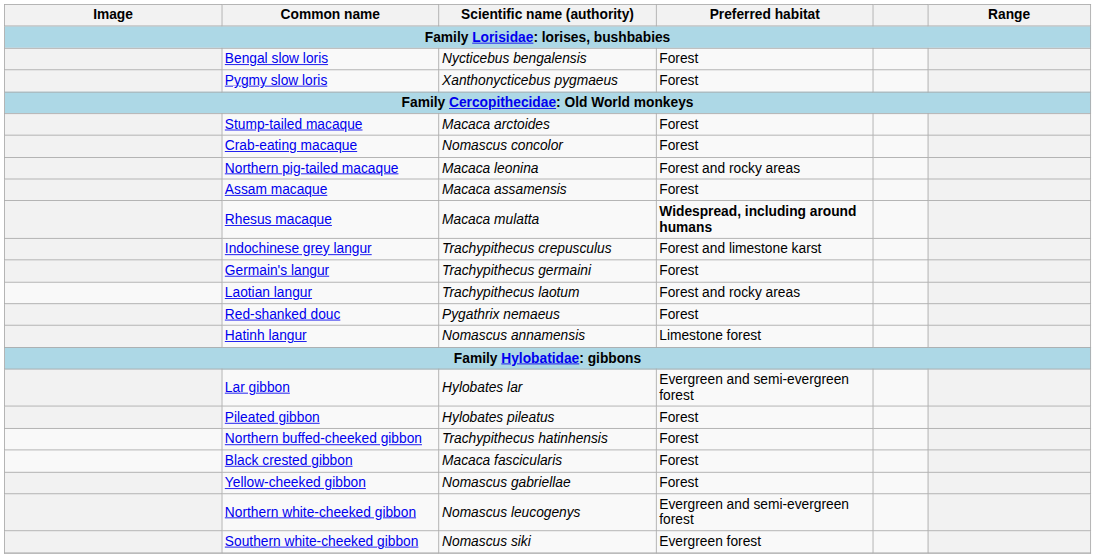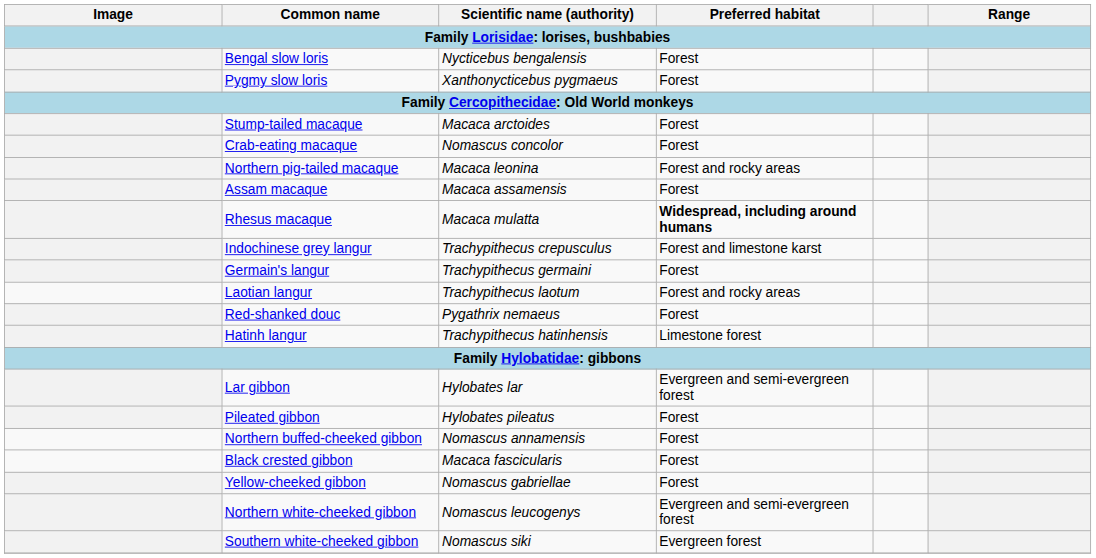 <table width=100% class="wikitable unsortable plainrowheaders">
 <tr>
 <th width="20%" style="text-align: center;">Image</th>
 <th width="20%">Common name</th>
 <th width="20%">Scientific name (authority)</th>
 <th width="20%">Preferred habitat</th>
 <th width="5%"></th>
 <th width="15%">Range</th>
 </tr>
 <tr>
 <td style="text-align:center;background:lightblue;" colspan=6><strong>Family <a href='#'>Lorisidae</a>: lorises, bushbabies</strong></td>
 </tr>
 <tr>
 <th style="text-align: center;"></th>
 <td><a href='#'>Bengal slow loris</a></td>
 <td><em>Nycticebus bengalensis</em><br></td>
 <td>Forest</td>
 <td><br></td>
 <th style="text-align: center;"></th>
 </tr>
 <tr>
 <th style="text-align: center;"></th>
 <td><a href='#'>Pygmy slow loris</a></td>
 <td><em>Xanthonycticebus pygmaeus</em><br></td>
 <td>Forest</td>
 <td><br></td>
 <th style="text-align: center;"></th>
 </tr>
 <tr>
 <td style="text-align:center;background:lightblue;" colspan=6><strong>Family <a href='#'>Cercopithecidae</a>: Old World monkeys</strong></td>
 </tr>
 <tr>
 <th style="text-align: center;"></th>
 <td><a href='#'>Stump-tailed macaque</a></td>
 <td><em>Macaca arctoides</em><br></td>
 <td>Forest</td>
 <td><br></td>
 <th style="text-align: center;"></th>
 </tr>
 <tr>
 <th style="text-align: center;"></th>
 <td><a href='#'>Crab-eating macaque</a></td>
 <td><em>Nomascus concolor</em><br></td>
 <td>Forest</td>
 <td><br></td>
 <th style="text-align: center;"></th>
 </tr>
 <tr>
 <th style="text-align: center;"></th>
 <td><a href='#'>Northern pig-tailed macaque</a></td>
 <td><em>Macaca leonina</em><br></td>
 <td>Forest and rocky areas</td>
 <td><br></td>
 <th style="text-align: center;"></th>
 </tr>
 <tr>
 <th style="text-align: center;"></th>
 <td><a href='#'>Assam macaque</a></td>
 <td><em>Macaca assamensis</em><br></td>
 <td>Forest</td>
 <td><br></td>
 <th style="text-align: center;"></th>
 </tr>
 <tr>
 <th style="text-align: center;"></th>
 <td><a href='#'>Rhesus macaque</a></td>
 <td><em>Macaca mulatta</em><br></td>
 <td><strong>Widespread, including around humans</strong></td>
 <td><br></td>
 <th style="text-align: center;"></th>
 </tr>
 <tr>
 <th style="text-align: center;"></th>
 <td><a href='#'>Indochinese grey langur</a></td>
 <td><em>Trachypithecus crepusculus</em><br></td>
 <td>Forest and limestone karst</td>
 <td><br></td>
 <th style="text-align: center;"></th>
 </tr>
 <tr>
 <th style="text-align: center;"></th>
 <td><a href='#'>Germain's langur</a></td>
 <td><em>Trachypithecus germaini</em><br></td>
 <td>Forest</td>
 <td><br></td>
 <th style="text-align: center;"></th>
 </tr>
 <tr>
 <td></td>
 <td><a href='#'>Laotian langur</a></td>
 <td><em>Trachypithecus laotum</em><br></td>
 <td>Forest and rocky areas</td>
 <td><br></td>
 <th style="text-align: center;"></th>
 </tr>
 <tr>
 <th style="text-align: center;"></th>
 <td><a href='#'>Red-shanked douc</a></td>
 <td><em>Pygathrix nemaeus</em><br></td>
 <td>Forest</td>
 <td><br></td>
 <th style="text-align: center;"></th>
 </tr>
 <tr>
 <th style="text-align: center;"></th>
 <td><a href='#'>Hatinh langur</a></td>
-<td><em>Nomascus annamensis</em><br></td>
+<td><em>Trachypithecus hatinhensis</em><br></td>
 <td>Limestone forest</td>
 <td><br></td>
 <th style="text-align: center;"></th>
 </tr>
 <tr>
 <td style="text-align:center;background:lightblue;" colspan=6><strong>Family <a href='#'>Hylobatidae</a>: gibbons</strong></td>
 </tr>
 <tr>
 <th style="text-align: center;"></th>
 <td><a href='#'>Lar gibbon</a></td>
 <td><em>Hylobates lar</em><br></td>
 <td>Evergreen and semi-evergreen forest</td>
 <td><br></td>
 <th style="text-align: center;"></th>
 </tr>
 <tr>
 <th style="text-align: center;"></th>
 <td><a href='#'>Pileated gibbon</a></td>
 <td><em>Hylobates pileatus</em><br></td>
 <td>Forest</td>
 <td><br></td>
 <th style="text-align: center;"></th>
 </tr>
 <tr>
 <td></td>
 <td><a href='#'>Northern buffed-cheeked gibbon</a></td>
-<td><em>Trachypithecus hatinhensis</em><br></td>
+<td><em>Nomascus annamensis</em><br></td>
 <td>Forest</td>
 <td><br></td>
 <th style="text-align: center;"></th>
 </tr>
 <tr>
 <td></td>
 <td><a href='#'>Black crested gibbon</a></td>
 <td><em>Macaca fascicularis</em><br></td>
 <td>Forest</td>
 <td><br></td>
 <th style="text-align: center;"></th>
 </tr>
 <tr>
 <th style="text-align: center;"></th>
 <td><a href='#'>Yellow-cheeked gibbon</a></td>
 <td><em>Nomascus gabriellae</em><br></td>
 <td>Forest</td>
 <td><br></td>
 <th style="text-align: center;"></th>
 </tr>
 <tr>
 <th style="text-align: center;"></th>
 <td><a href='#'>Northern white-cheeked gibbon</a></td>
 <td><em>Nomascus leucogenys</em><br></td>
 <td>Evergreen and semi-evergreen forest</td>
 <td><br></td>
 <th style="text-align: center;"></th>
 </tr>
 <tr>
 <th style="text-align: center;"></th>
 <td><a href='#'>Southern white-cheeked gibbon</a></td>
 <td><em>Nomascus siki</em><br></td>
 <td>Evergreen forest</td>
 <td><br></td>
 <th style="text-align: center;"></th>
 </tr>
 <tr>
 </tr>
 </table>
